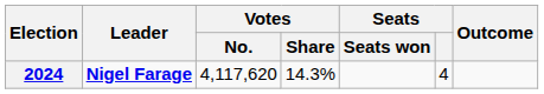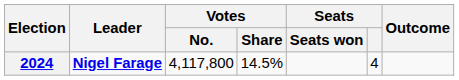 <table class="wikitable">
 <tr>
 <th rowspan="2">Election</th>
 <th rowspan="2">Leader</th>
 <th colspan="2">Votes</th>
 <th colspan="2">Seats</th>
 <th rowspan="2">Outcome</th>
 </tr>
 <tr>
 <th>No.</th>
 <th>Share</th>
 <th>Seats won</th>
 <th></th>
 </tr>
 <tr>
 <th><a href='#'>2024</a></th>
 <td><strong><a href='#'>Nigel Farage</a></strong></td>
-<td style="text-align:center;">4,117,620</td>
-<td style="text-align:center;">14.3%</td>
+<td style="text-align:center;">4,117,800</td>
+<td style="text-align:center;">14.5%</td>
 <td style="text-align:center;"></td>
 <td> 4</td>
 <td></td>
 </tr>
 </table>
